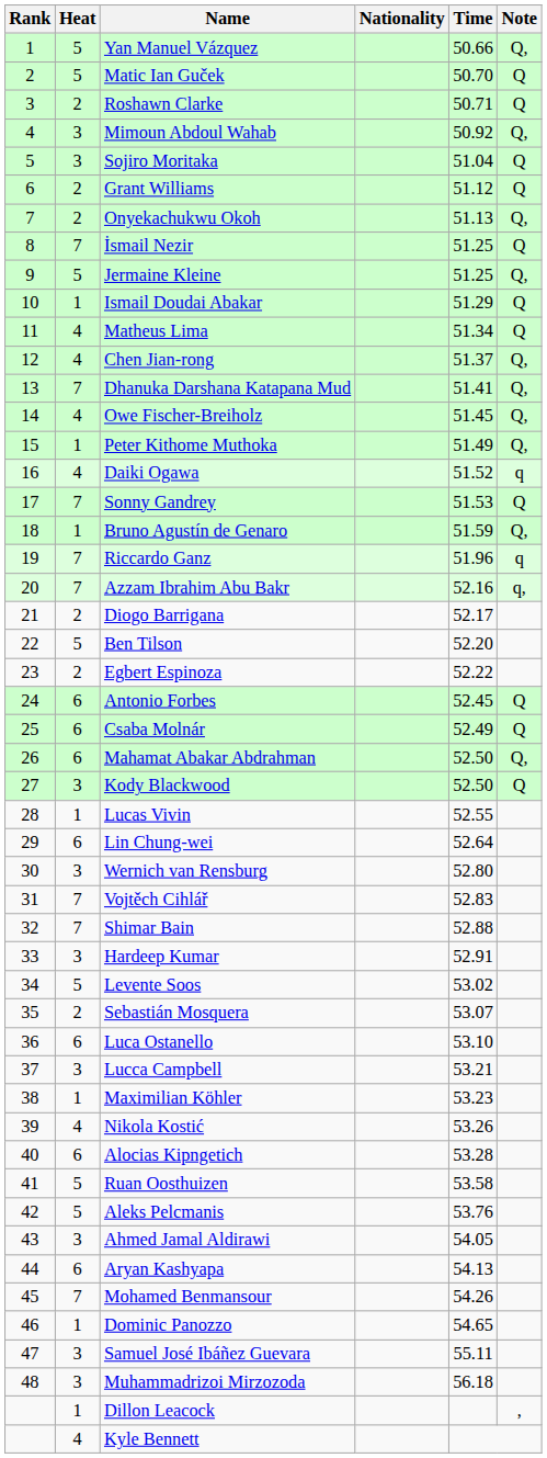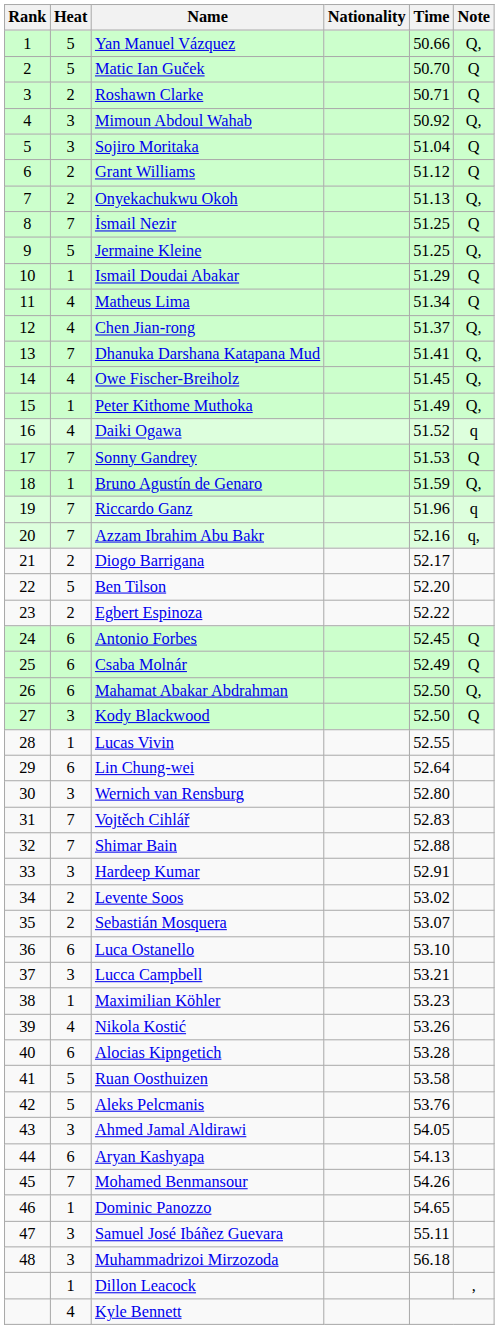 <table class="wikitable sortable" style="text-align:center">
 <tr>
 <th>Rank</th>
 <th>Heat</th>
 <th>Name</th>
 <th>Nationality</th>
 <th>Time</th>
 <th>Note</th>
 </tr>
 <tr bgcolor=ccffcc>
 <td>1</td>
 <td>5</td>
 <td align=left><a href='#'>Yan Manuel Vázquez</a></td>
 <td align=left></td>
 <td>50.66</td>
 <td>Q, </td>
 </tr>
 <tr bgcolor=ccffcc>
 <td>2</td>
 <td>5</td>
 <td align=left><a href='#'>Matic Ian Guček</a></td>
 <td align=left></td>
 <td>50.70</td>
 <td>Q</td>
 </tr>
 <tr bgcolor=ccffcc>
 <td>3</td>
 <td>2</td>
 <td align=left><a href='#'>Roshawn Clarke</a></td>
 <td align=left></td>
 <td>50.71</td>
 <td>Q</td>
 </tr>
 <tr bgcolor=ccffcc>
 <td>4</td>
 <td>3</td>
 <td align=left><a href='#'>Mimoun Abdoul Wahab</a></td>
 <td align=left></td>
 <td>50.92</td>
 <td>Q, </td>
 </tr>
 <tr bgcolor=ccffcc>
 <td>5</td>
 <td>3</td>
 <td align=left><a href='#'>Sojiro Moritaka</a></td>
 <td align=left></td>
 <td>51.04</td>
 <td>Q</td>
 </tr>
 <tr bgcolor=ccffcc>
 <td>6</td>
 <td>2</td>
 <td align=left><a href='#'>Grant Williams</a></td>
 <td align=left></td>
 <td>51.12</td>
 <td>Q</td>
 </tr>
 <tr bgcolor=ccffcc>
 <td>7</td>
 <td>2</td>
 <td align=left><a href='#'>Onyekachukwu Okoh</a></td>
 <td align=left></td>
 <td>51.13</td>
 <td>Q, </td>
 </tr>
 <tr bgcolor=ccffcc>
 <td>8</td>
 <td>7</td>
 <td align=left><a href='#'>İsmail Nezir</a></td>
 <td align=left></td>
 <td>51.25 </td>
 <td>Q</td>
 </tr>
 <tr bgcolor=ccffcc>
 <td>9</td>
 <td>5</td>
 <td align=left><a href='#'>Jermaine Kleine</a></td>
 <td align=left></td>
 <td>51.25 </td>
 <td>Q, </td>
 </tr>
 <tr bgcolor=ccffcc>
 <td>10</td>
 <td>1</td>
 <td align=left><a href='#'>Ismail Doudai Abakar</a></td>
 <td align=left></td>
 <td>51.29</td>
 <td>Q</td>
 </tr>
 <tr bgcolor=ccffcc>
 <td>11</td>
 <td>4</td>
 <td align=left><a href='#'>Matheus Lima</a></td>
 <td align=left></td>
 <td>51.34</td>
 <td>Q</td>
 </tr>
 <tr bgcolor=ccffcc>
 <td>12</td>
 <td>4</td>
 <td align=left><a href='#'>Chen Jian-rong</a></td>
 <td align=left></td>
 <td>51.37</td>
 <td>Q, </td>
 </tr>
 <tr bgcolor=ccffcc>
 <td>13</td>
 <td>7</td>
 <td align=left><a href='#'>Dhanuka Darshana Katapana Mud</a></td>
 <td align=left></td>
 <td>51.41</td>
 <td>Q, </td>
 </tr>
 <tr bgcolor=ccffcc>
 <td>14</td>
 <td>4</td>
 <td align=left><a href='#'>Owe Fischer-Breiholz</a></td>
 <td align=left></td>
 <td>51.45</td>
 <td>Q, </td>
 </tr>
 <tr bgcolor=ccffcc>
 <td>15</td>
 <td>1</td>
 <td align=left><a href='#'>Peter Kithome Muthoka</a></td>
 <td align=left></td>
 <td>51.49 </td>
 <td>Q, </td>
 </tr>
 <tr bgcolor=ddffdd>
 <td>16</td>
 <td>4</td>
 <td align=left><a href='#'>Daiki Ogawa</a></td>
 <td align=left></td>
 <td>51.52 </td>
 <td>q</td>
 </tr>
 <tr bgcolor=ccffcc>
 <td>17</td>
 <td>7</td>
 <td align=left><a href='#'>Sonny Gandrey</a></td>
 <td align=left></td>
 <td>51.53</td>
 <td>Q</td>
 </tr>
 <tr bgcolor=ccffcc>
 <td>18</td>
 <td>1</td>
 <td align=left><a href='#'>Bruno Agustín de Genaro</a></td>
 <td align=left></td>
 <td>51.59</td>
 <td>Q, </td>
 </tr>
 <tr bgcolor=ddffdd>
 <td>19</td>
 <td>7</td>
 <td align=left><a href='#'>Riccardo Ganz</a></td>
 <td align=left></td>
 <td>51.96</td>
 <td>q</td>
 </tr>
 <tr bgcolor=ddffdd>
 <td>20</td>
 <td>7</td>
 <td align=left><a href='#'>Azzam Ibrahim Abu Bakr</a></td>
 <td align=left></td>
 <td>52.16</td>
 <td>q, </td>
 </tr>
 <tr>
 <td>21</td>
 <td>2</td>
 <td align=left><a href='#'>Diogo Barrigana</a></td>
 <td align=left></td>
 <td>52.17</td>
 <td></td>
 </tr>
 <tr>
 <td>22</td>
 <td>5</td>
 <td align=left><a href='#'>Ben Tilson</a></td>
 <td align=left></td>
 <td>52.20</td>
 <td></td>
 </tr>
 <tr>
 <td>23</td>
 <td>2</td>
 <td align=left><a href='#'>Egbert Espinoza</a></td>
 <td align=left></td>
 <td>52.22</td>
 <td></td>
 </tr>
 <tr bgcolor=ccffcc>
 <td>24</td>
 <td>6</td>
 <td align=left><a href='#'>Antonio Forbes</a></td>
 <td align=left></td>
 <td>52.45</td>
 <td>Q</td>
 </tr>
 <tr bgcolor=ccffcc>
 <td>25</td>
 <td>6</td>
 <td align=left><a href='#'>Csaba Molnár</a></td>
 <td align=left></td>
 <td>52.49</td>
 <td>Q</td>
 </tr>
 <tr bgcolor=ccffcc>
 <td>26</td>
 <td>6</td>
 <td align=left><a href='#'>Mahamat Abakar Abdrahman</a></td>
 <td align=left></td>
 <td>52.50 </td>
 <td>Q, </td>
 </tr>
 <tr bgcolor=ccffcc>
 <td>27</td>
 <td>3</td>
 <td align=left><a href='#'>Kody Blackwood</a></td>
 <td align=left></td>
 <td>52.50 </td>
 <td>Q</td>
 </tr>
 <tr>
 <td>28</td>
 <td>1</td>
 <td align=left><a href='#'>Lucas Vivin</a></td>
 <td align=left></td>
 <td>52.55</td>
 <td></td>
 </tr>
 <tr>
 <td>29</td>
 <td>6</td>
 <td align=left><a href='#'>Lin Chung-wei</a></td>
 <td align=left></td>
 <td>52.64</td>
 <td></td>
 </tr>
 <tr>
 <td>30</td>
 <td>3</td>
 <td align=left><a href='#'>Wernich van Rensburg</a></td>
 <td align=left></td>
 <td>52.80</td>
 <td></td>
 </tr>
 <tr>
 <td>31</td>
 <td>7</td>
 <td align=left><a href='#'>Vojtěch Cihlář</a></td>
 <td align=left></td>
 <td>52.83</td>
 <td></td>
 </tr>
 <tr>
 <td>32</td>
 <td>7</td>
 <td align=left><a href='#'>Shimar Bain</a></td>
 <td align=left></td>
 <td>52.88</td>
 <td></td>
 </tr>
 <tr>
 <td>33</td>
 <td>3</td>
 <td align=left><a href='#'>Hardeep Kumar</a></td>
 <td align=left></td>
 <td>52.91</td>
 <td></td>
 </tr>
 <tr>
 <td>34</td>
-<td>5</td>
+<td>2</td>
 <td align=left><a href='#'>Levente Soos</a></td>
 <td align=left></td>
 <td>53.02</td>
 <td></td>
 </tr>
 <tr>
 <td>35</td>
 <td>2</td>
 <td align=left><a href='#'>Sebastián Mosquera</a></td>
 <td align=left></td>
 <td>53.07</td>
 <td></td>
 </tr>
 <tr>
 <td>36</td>
 <td>6</td>
 <td align=left><a href='#'>Luca Ostanello</a></td>
 <td align=left></td>
 <td>53.10</td>
 <td></td>
 </tr>
 <tr>
 <td>37</td>
 <td>3</td>
 <td align=left><a href='#'>Lucca Campbell</a></td>
 <td align=left></td>
 <td>53.21</td>
 <td></td>
 </tr>
 <tr>
 <td>38</td>
 <td>1</td>
 <td align=left><a href='#'>Maximilian Köhler</a></td>
 <td align=left></td>
 <td>53.23</td>
 <td></td>
 </tr>
 <tr>
 <td>39</td>
 <td>4</td>
 <td align=left><a href='#'>Nikola Kostić</a></td>
 <td align=left></td>
 <td>53.26</td>
 <td></td>
 </tr>
 <tr>
 <td>40</td>
 <td>6</td>
 <td align=left><a href='#'>Alocias Kipngetich</a></td>
 <td align=left></td>
 <td>53.28</td>
 <td></td>
 </tr>
 <tr>
 <td>41</td>
 <td>5</td>
 <td align=left><a href='#'>Ruan Oosthuizen</a></td>
 <td align=left></td>
 <td>53.58</td>
 <td></td>
 </tr>
 <tr>
 <td>42</td>
 <td>5</td>
 <td align=left><a href='#'>Aleks Pelcmanis</a></td>
 <td align=left></td>
 <td>53.76</td>
 <td></td>
 </tr>
 <tr>
 <td>43</td>
 <td>3</td>
 <td align=left><a href='#'>Ahmed Jamal Aldirawi</a></td>
 <td align=left></td>
 <td>54.05</td>
 <td></td>
 </tr>
 <tr>
 <td>44</td>
 <td>6</td>
 <td align=left><a href='#'>Aryan Kashyapa</a></td>
 <td align=left></td>
 <td>54.13</td>
 <td></td>
 </tr>
 <tr>
 <td>45</td>
 <td>7</td>
 <td align=left><a href='#'>Mohamed Benmansour</a></td>
 <td align=left></td>
 <td>54.26</td>
 <td></td>
 </tr>
 <tr>
 <td>46</td>
 <td>1</td>
 <td align=left><a href='#'>Dominic Panozzo</a></td>
 <td align=left></td>
 <td>54.65</td>
 <td></td>
 </tr>
 <tr>
 <td>47</td>
 <td>3</td>
 <td align=left><a href='#'>Samuel José Ibáñez Guevara</a></td>
 <td align=left></td>
 <td>55.11</td>
 <td></td>
 </tr>
 <tr>
 <td>48</td>
 <td>3</td>
 <td align=left><a href='#'>Muhammadrizoi Mirzozoda</a></td>
 <td align=left></td>
 <td>56.18</td>
 <td></td>
 </tr>
 <tr>
 <td></td>
 <td>1</td>
 <td align=left><a href='#'>Dillon Leacock</a></td>
 <td align=left></td>
 <td></td>
 <td>, </td>
 </tr>
 <tr>
 <td></td>
 <td>4</td>
 <td align=left><a href='#'>Kyle Bennett</a></td>
 <td align=left></td>
 <td colspan=2></td>
 </tr>
 </table>
